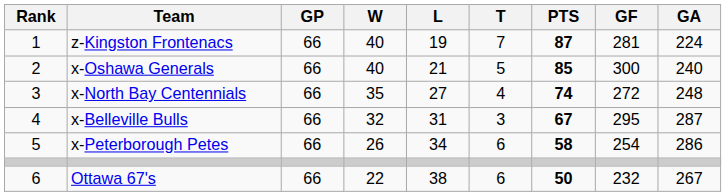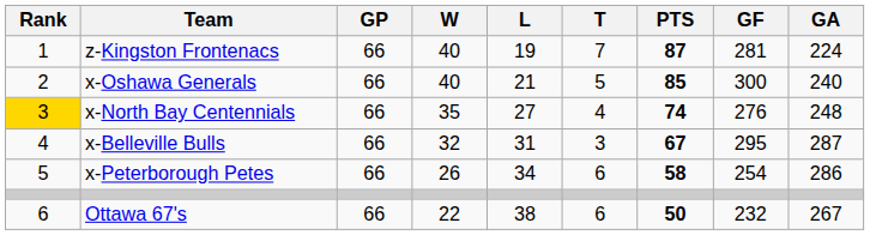 <table class="wikitable sortable" style="text-align:center">
 <tr>
 <th width="7.5%">Rank</th>
 <th width="25.5%">Team</th>
 <th width="7.5%">GP</th>
 <th width="7.5%">W</th>
 <th width="7.5%">L</th>
 <th width="7.5%">T</th>
 <th width="7.5%">PTS</th>
 <th width="7.5%">GF</th>
 <th width="7.5%">GA</th>
 </tr>
 <tr>
 <td>1</td>
 <td align=left>z-<a href='#'>Kingston Frontenacs</a></td>
 <td>66</td>
 <td>40</td>
 <td>19</td>
 <td>7</td>
 <td><strong>87</strong></td>
 <td>281</td>
 <td>224</td>
 </tr>
 <tr>
 <td>2</td>
 <td align=left>x-<a href='#'>Oshawa Generals</a></td>
 <td>66</td>
 <td>40</td>
 <td>21</td>
 <td>5</td>
 <td><strong>85</strong></td>
 <td>300</td>
 <td>240</td>
 </tr>
 <tr>
-<td>3</td>
+<td style="background: gold;">3</td>
 <td align=left>x-<a href='#'>North Bay Centennials</a></td>
 <td>66</td>
 <td>35</td>
 <td>27</td>
 <td>4</td>
 <td><strong>74</strong></td>
-<td>272</td>
+<td>276</td>
 <td>248</td>
 </tr>
 <tr>
 <td>4</td>
 <td align=left>x-<a href='#'>Belleville Bulls</a></td>
 <td>66</td>
 <td>32</td>
 <td>31</td>
 <td>3</td>
 <td><strong>67</strong></td>
 <td>295</td>
 <td>287</td>
 </tr>
 <tr>
 <td>5</td>
 <td align=left>x-<a href='#'>Peterborough Petes</a></td>
 <td>66</td>
 <td>26</td>
 <td>34</td>
 <td>6</td>
 <td><strong>58</strong></td>
 <td>254</td>
 <td>286</td>
 </tr>
 <tr style="background-color:#cccccc;">
 <td></td>
 <td></td>
 <td></td>
 <td></td>
 <td></td>
 <td></td>
 <td></td>
 <td></td>
 <td></td>
 </tr>
 <tr>
 <td>6</td>
 <td align=left><a href='#'>Ottawa 67's</a></td>
 <td>66</td>
 <td>22</td>
 <td>38</td>
 <td>6</td>
 <td><strong>50</strong></td>
 <td>232</td>
 <td>267</td>
 </tr>
 </table>
